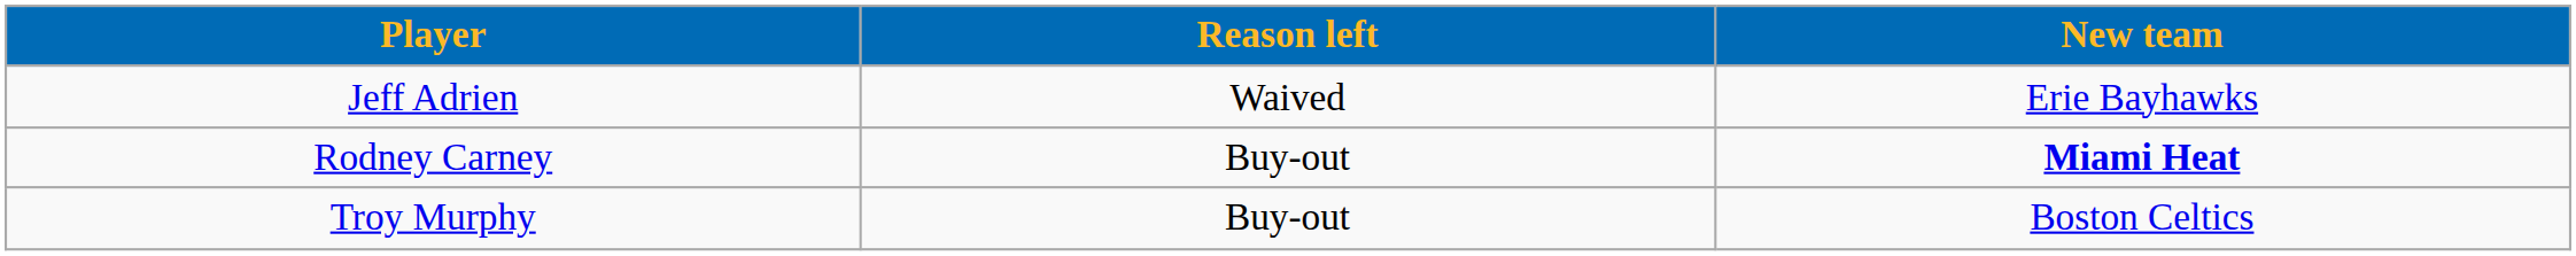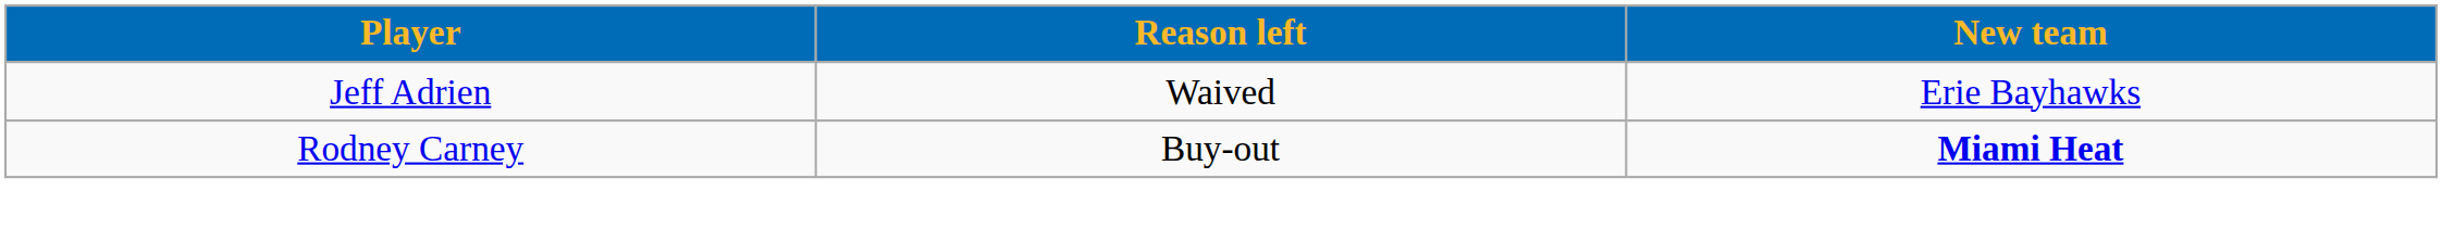 <table class="wikitable sortable sortable" style="text-align: center">
 <tr>
 <th style="background:#006bb6; color:#fdb927" width="10%">Player</th>
 <th style="background:#006bb6; color:#fdb927" width="10%">Reason left</th>
 <th style="background:#006bb6; color:#fdb927" width="10%">New team</th>
 </tr>
 <tr style="text-align: center">
 <td><a href='#'>Jeff Adrien</a></td>
 <td>Waived</td>
 <td><a href='#'>Erie Bayhawks</a></td>
 </tr>
 <tr style="text-align: center">
 <td><a href='#'>Rodney Carney</a></td>
 <td>Buy-out</td>
 <td><strong><a href='#'>Miami Heat</a></strong></td>
 </tr>
-<tr style="text-align: center">
-<td><a href='#'>Troy Murphy</a></td>
-<td>Buy-out</td>
-<td><a href='#'>Boston Celtics</a></td>
-</tr>
 </table>
